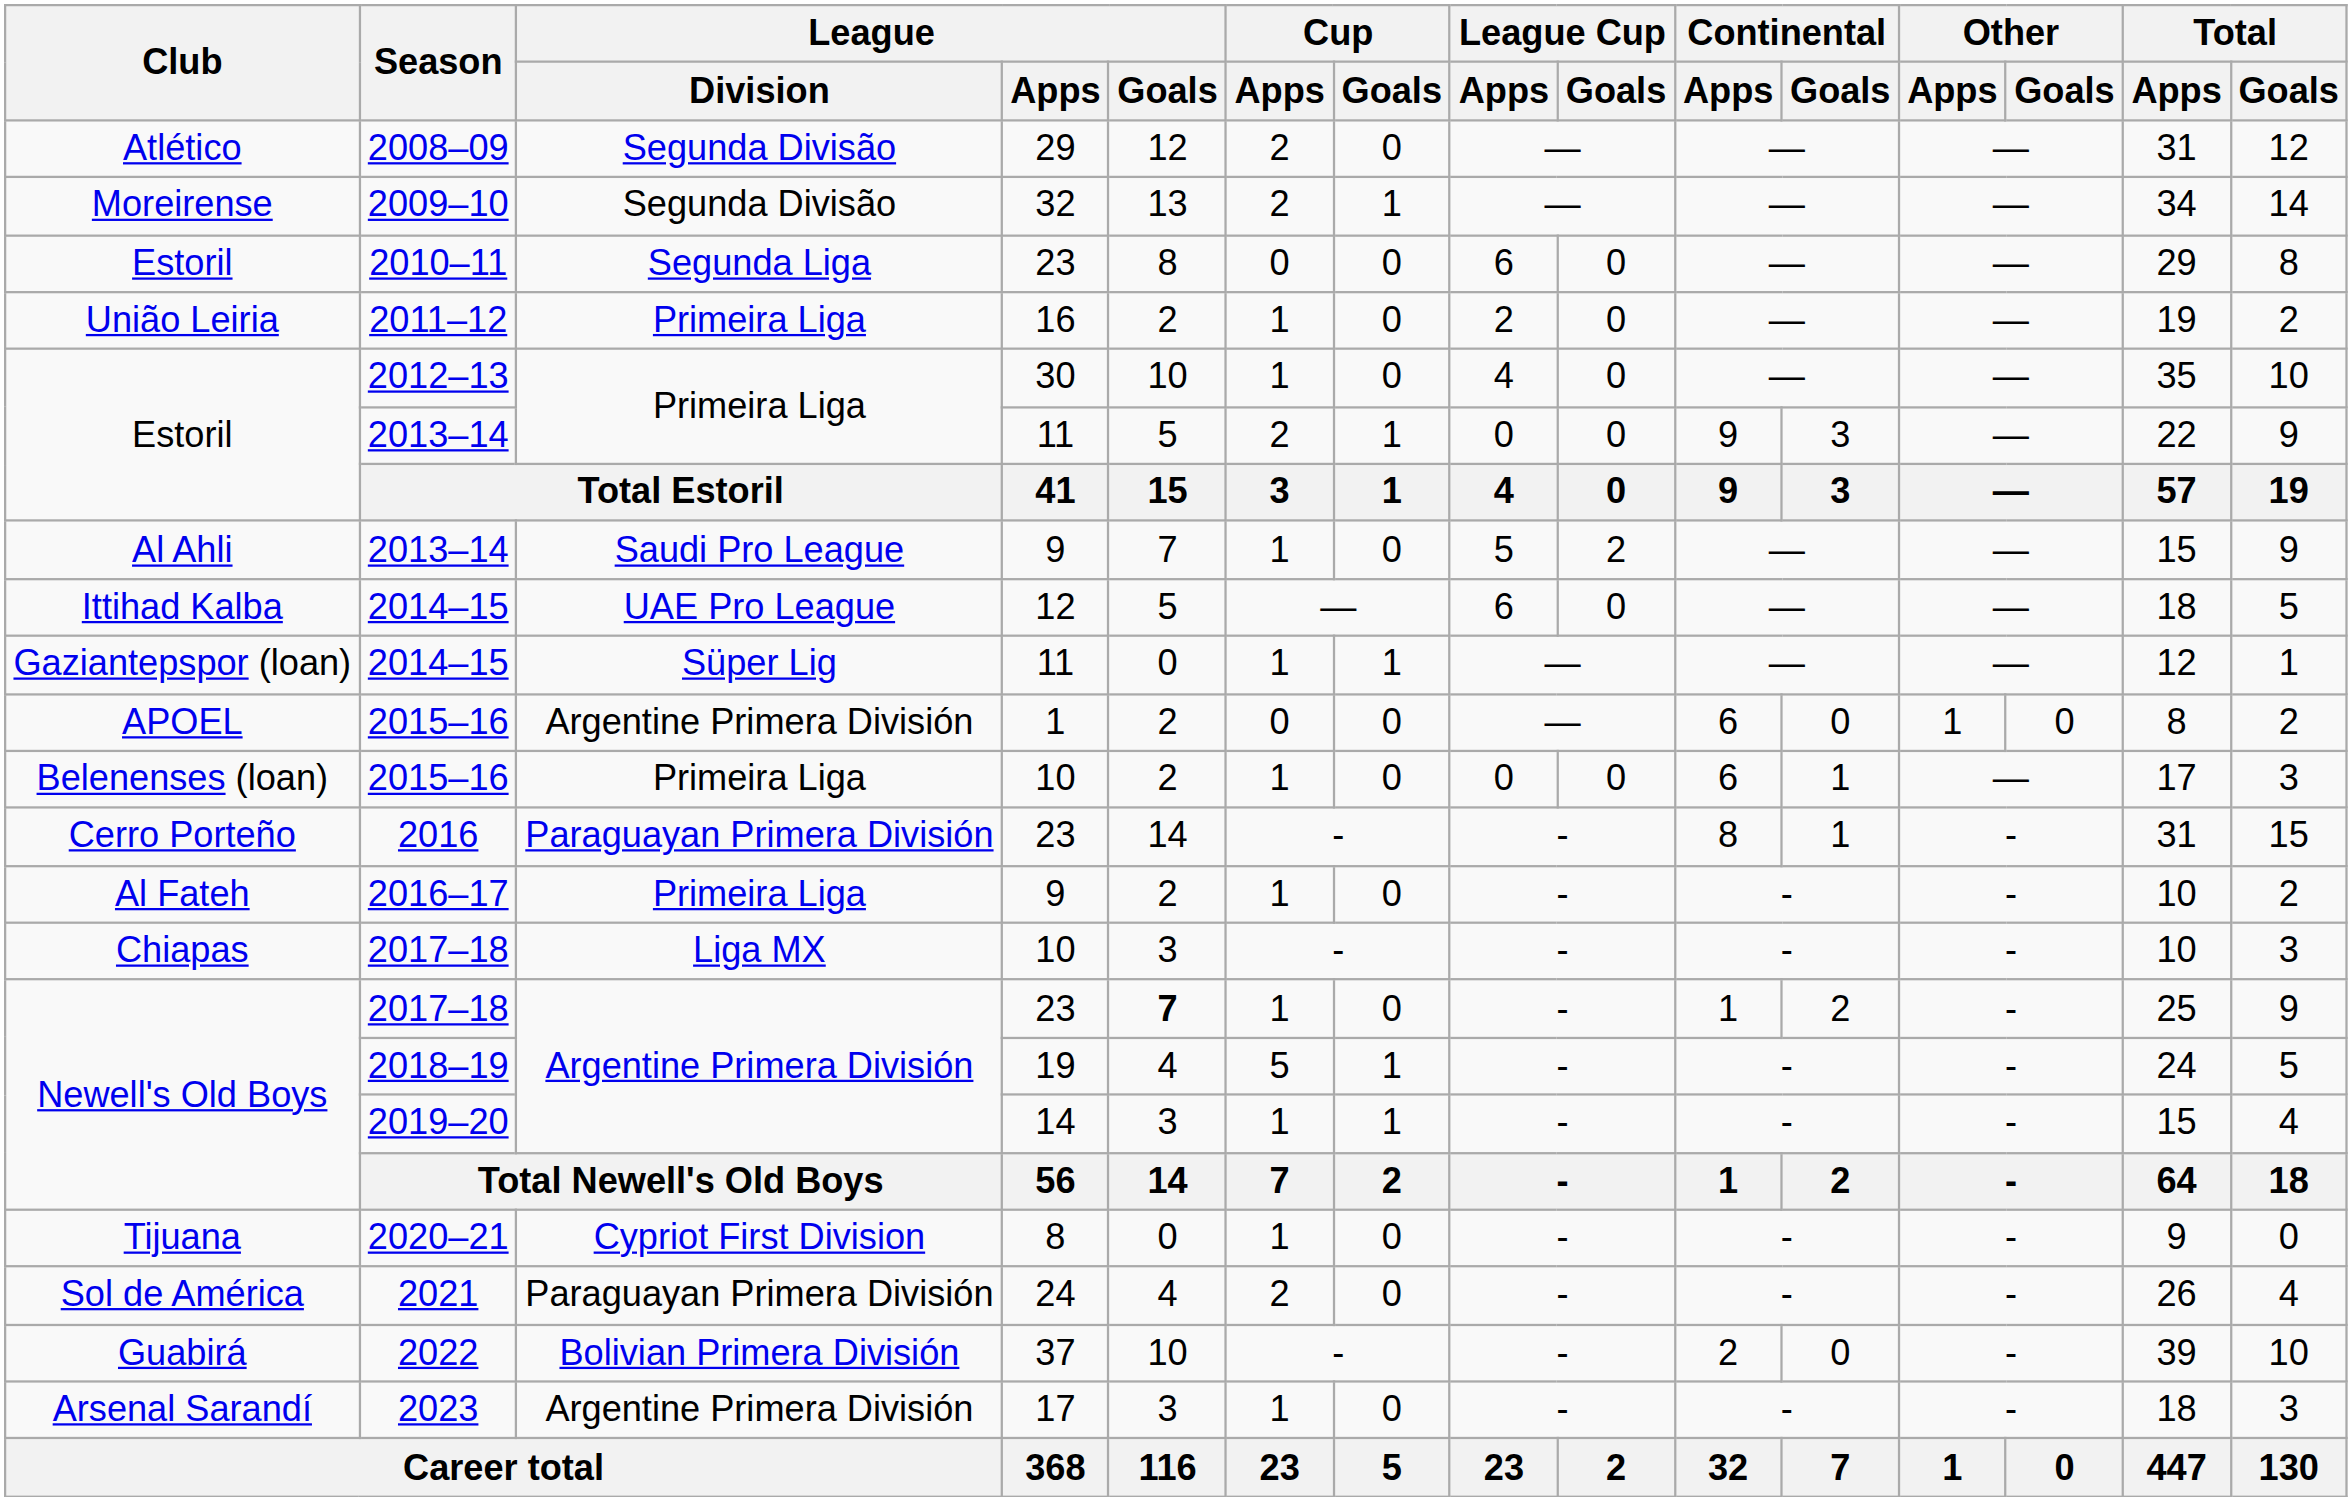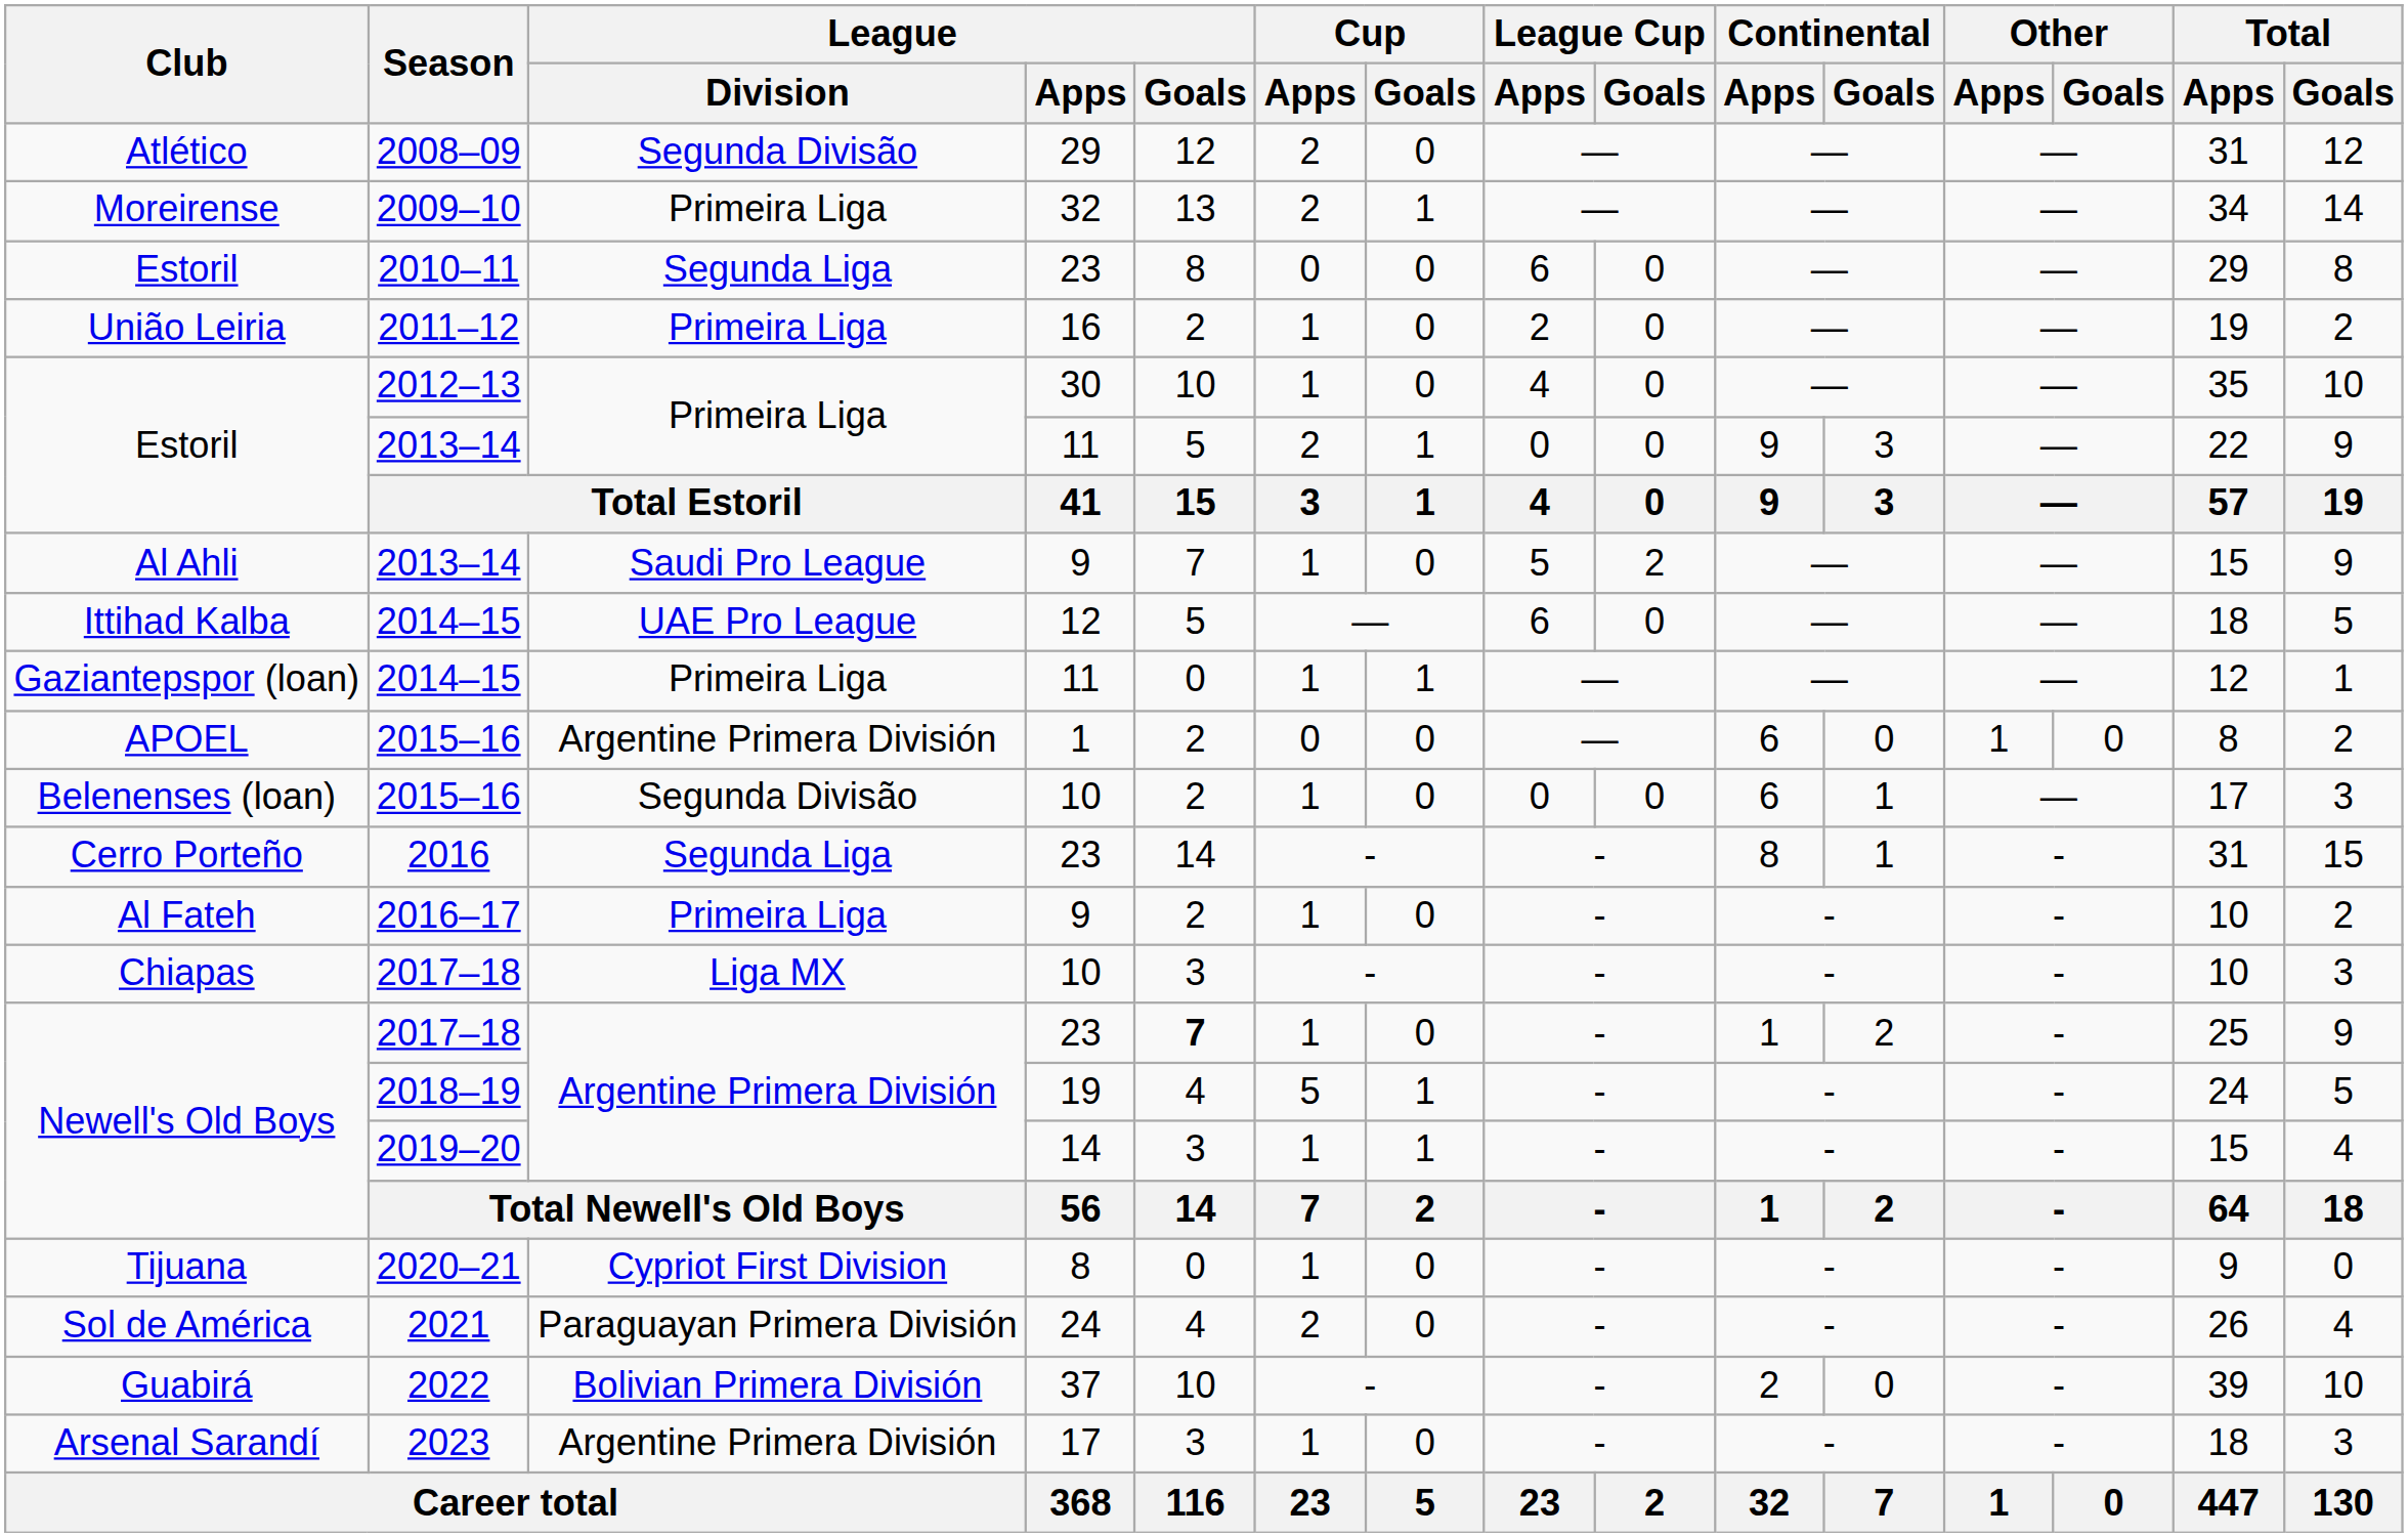 <table class="wikitable" style="text-align: center;">
 <tr>
 <th rowspan="2">Club</th>
 <th rowspan="2">Season</th>
 <th colspan="3">League</th>
 <th colspan="2">Cup</th>
 <th colspan="2">League Cup</th>
 <th colspan="2">Continental</th>
 <th colspan="2">Other</th>
 <th colspan="2">Total</th>
 </tr>
 <tr>
 <th>Division</th>
 <th>Apps</th>
 <th>Goals</th>
 <th>Apps</th>
 <th>Goals</th>
 <th>Apps</th>
 <th>Goals</th>
 <th>Apps</th>
 <th>Goals</th>
 <th>Apps</th>
 <th>Goals</th>
 <th>Apps</th>
 <th>Goals</th>
 </tr>
 <tr>
 <td><a href='#'>Atlético</a></td>
 <td><a href='#'>2008–09</a></td>
 <td><a href='#'>Segunda Divisão</a></td>
 <td>29</td>
 <td>12</td>
 <td>2</td>
 <td>0</td>
 <td colspan="2">—</td>
 <td colspan="2">—</td>
 <td colspan="2">—</td>
 <td>31</td>
 <td>12</td>
 </tr>
 <tr>
 <td><a href='#'>Moreirense</a></td>
 <td><a href='#'>2009–10</a></td>
-<td>Segunda Divisão</td>
+<td>Primeira Liga</td>
 <td>32</td>
 <td>13</td>
 <td>2</td>
 <td>1</td>
 <td colspan="2">—</td>
 <td colspan="2">—</td>
 <td colspan="2">—</td>
 <td>34</td>
 <td>14</td>
 </tr>
 <tr>
 <td><a href='#'>Estoril</a></td>
 <td><a href='#'>2010–11</a></td>
 <td><a href='#'>Segunda Liga</a></td>
 <td>23</td>
 <td>8</td>
 <td>0</td>
 <td>0</td>
 <td>6</td>
 <td>0</td>
 <td colspan="2">—</td>
 <td colspan="2">—</td>
 <td>29</td>
 <td>8</td>
 </tr>
 <tr>
 <td><a href='#'>União Leiria</a></td>
 <td><a href='#'>2011–12</a></td>
 <td><a href='#'>Primeira Liga</a></td>
 <td>16</td>
 <td>2</td>
 <td>1</td>
 <td>0</td>
 <td>2</td>
 <td>0</td>
 <td colspan="2">—</td>
 <td colspan="2">—</td>
 <td>19</td>
 <td>2</td>
 </tr>
 <tr>
 <td rowspan="3">Estoril</td>
 <td><a href='#'>2012–13</a></td>
 <td rowspan=2>Primeira Liga</td>
 <td>30</td>
 <td>10</td>
 <td>1</td>
 <td>0</td>
 <td>4</td>
 <td>0</td>
 <td colspan="2">—</td>
 <td colspan="2">—</td>
 <td>35</td>
 <td>10</td>
 </tr>
 <tr>
 <td><a href='#'>2013–14</a></td>
 <td>11</td>
 <td>5</td>
 <td>2</td>
 <td>1</td>
 <td>0</td>
 <td>0</td>
 <td>9</td>
 <td>3</td>
 <td colspan="2">—</td>
 <td>22</td>
 <td>9</td>
 </tr>
 <tr>
 <th colspan="2">Total Estoril</th>
 <th>41</th>
 <th>15</th>
 <th>3</th>
 <th>1</th>
 <th>4</th>
 <th>0</th>
 <th>9</th>
 <th>3</th>
 <th colspan="2">—</th>
 <th>57</th>
 <th>19</th>
 </tr>
 <tr>
 <td><a href='#'>Al Ahli</a></td>
 <td><a href='#'>2013–14</a></td>
 <td><a href='#'>Saudi Pro League</a></td>
 <td>9</td>
 <td>7</td>
 <td>1</td>
 <td>0</td>
 <td>5</td>
 <td>2</td>
 <td colspan="2">—</td>
 <td colspan="2">—</td>
 <td>15</td>
 <td>9</td>
 </tr>
 <tr>
 <td><a href='#'>Ittihad Kalba</a></td>
 <td><a href='#'>2014–15</a></td>
 <td><a href='#'>UAE Pro League</a></td>
 <td>12</td>
 <td>5</td>
 <td colspan="2">—</td>
 <td>6</td>
 <td>0</td>
 <td colspan="2">—</td>
 <td colspan="2">—</td>
 <td>18</td>
 <td>5</td>
 </tr>
 <tr>
 <td><a href='#'>Gaziantepspor</a> (loan)</td>
 <td><a href='#'>2014–15</a></td>
-<td><a href='#'>Süper Lig</a></td>
+<td>Primeira Liga</td>
 <td>11</td>
 <td>0</td>
 <td>1</td>
 <td>1</td>
 <td colspan="2">—</td>
 <td colspan="2">—</td>
 <td colspan="2">—</td>
 <td>12</td>
 <td>1</td>
 </tr>
 <tr>
 <td><a href='#'>APOEL</a></td>
 <td><a href='#'>2015–16</a></td>
 <td>Argentine Primera División</td>
 <td>1</td>
 <td>2</td>
 <td>0</td>
 <td>0</td>
 <td colspan="2">—</td>
 <td>6</td>
 <td>0</td>
 <td>1</td>
 <td>0</td>
 <td>8</td>
 <td>2</td>
 </tr>
 <tr>
 <td><a href='#'>Belenenses</a> (loan)</td>
 <td><a href='#'>2015–16</a></td>
-<td>Primeira Liga</td>
+<td>Segunda Divisão</td>
 <td>10</td>
 <td>2</td>
 <td>1</td>
 <td>0</td>
 <td>0</td>
 <td>0</td>
 <td>6</td>
 <td>1</td>
 <td colspan="2">—</td>
 <td>17</td>
 <td>3</td>
 </tr>
 <tr>
 <td><a href='#'>Cerro Porteño</a></td>
 <td><a href='#'>2016</a></td>
-<td><a href='#'>Paraguayan Primera División</a></td>
+<td><a href='#'>Segunda Liga</a></td>
 <td>23</td>
 <td>14</td>
 <td colspan=2>-</td>
 <td colspan=2>-</td>
 <td>8</td>
 <td>1</td>
 <td colspan=2>-</td>
 <td>31</td>
 <td>15</td>
 </tr>
 <tr>
 <td><a href='#'>Al Fateh</a></td>
 <td><a href='#'>2016–17</a></td>
 <td><a href='#'>Primeira Liga</a></td>
 <td>9</td>
 <td>2</td>
 <td>1</td>
 <td>0</td>
 <td colspan=2>-</td>
 <td colspan=2>-</td>
 <td colspan=2>-</td>
 <td>10</td>
 <td>2</td>
 </tr>
 <tr>
 <td><a href='#'>Chiapas</a></td>
 <td><a href='#'>2017–18</a></td>
 <td><a href='#'>Liga MX</a></td>
 <td>10</td>
 <td>3</td>
 <td colspan=2>-</td>
 <td colspan=2>-</td>
 <td colspan=2>-</td>
 <td colspan=2>-</td>
 <td>10</td>
 <td>3</td>
 </tr>
 <tr>
 <td rowspan=4><a href='#'>Newell's Old Boys</a></td>
 <td><a href='#'>2017–18</a></td>
 <td rowspan=3><a href='#'>Argentine Primera División</a></td>
 <td>23</td>
 <td><strong>7</strong></td>
 <td>1</td>
 <td>0</td>
 <td colspan=2>-</td>
 <td>1</td>
 <td>2</td>
 <td colspan=2>-</td>
 <td>25</td>
 <td>9</td>
 </tr>
 <tr>
 <td><a href='#'>2018–19</a></td>
 <td>19</td>
 <td>4</td>
 <td>5</td>
 <td>1</td>
 <td colspan=2>-</td>
 <td colspan=2>-</td>
 <td colspan=2>-</td>
 <td>24</td>
 <td>5</td>
 </tr>
 <tr>
 <td><a href='#'>2019–20</a></td>
 <td>14</td>
 <td>3</td>
 <td>1</td>
 <td>1</td>
 <td colspan=2>-</td>
 <td colspan=2>-</td>
 <td colspan=2>-</td>
 <td>15</td>
 <td>4</td>
 </tr>
 <tr>
 <th colspan=2>Total Newell's Old Boys</th>
 <th>56</th>
 <th>14</th>
 <th>7</th>
 <th>2</th>
 <th colspan=2>-</th>
 <th>1</th>
 <th>2</th>
 <th colspan=2>-</th>
 <th>64</th>
 <th>18</th>
 </tr>
 <tr>
 <td><a href='#'>Tijuana</a></td>
 <td><a href='#'>2020–21</a></td>
 <td><a href='#'>Cypriot First Division</a></td>
 <td>8</td>
 <td>0</td>
 <td>1</td>
 <td>0</td>
 <td colspan=2>-</td>
 <td colspan=2>-</td>
 <td colspan=2>-</td>
 <td>9</td>
 <td>0</td>
 </tr>
 <tr>
 <td><a href='#'>Sol de América</a></td>
 <td><a href='#'>2021</a></td>
 <td>Paraguayan Primera División</td>
 <td>24</td>
 <td>4</td>
 <td>2</td>
 <td>0</td>
 <td colspan=2>-</td>
 <td colspan=2>-</td>
 <td colspan=2>-</td>
 <td>26</td>
 <td>4</td>
 </tr>
 <tr>
 <td><a href='#'>Guabirá</a></td>
 <td><a href='#'>2022</a></td>
 <td><a href='#'>Bolivian Primera División</a></td>
 <td>37</td>
 <td>10</td>
 <td colspan=2>-</td>
 <td colspan=2>-</td>
 <td>2</td>
 <td>0</td>
 <td colspan=2>-</td>
 <td>39</td>
 <td>10</td>
 </tr>
 <tr>
 <td><a href='#'>Arsenal Sarandí</a></td>
 <td><a href='#'>2023</a></td>
 <td>Argentine Primera División</td>
 <td>17</td>
 <td>3</td>
 <td>1</td>
 <td>0</td>
 <td colspan=2>-</td>
 <td colspan=2>-</td>
 <td colspan=2>-</td>
 <td>18</td>
 <td>3</td>
 </tr>
 <tr>
 <th colspan="3">Career total</th>
 <th>368</th>
 <th>116</th>
 <th>23</th>
 <th>5</th>
 <th>23</th>
 <th>2</th>
 <th>32</th>
 <th>7</th>
 <th>1</th>
 <th>0</th>
 <th>447</th>
 <th>130</th>
 </tr>
 </table>
